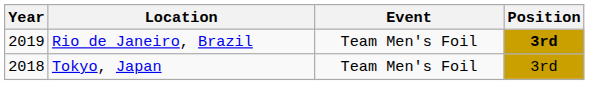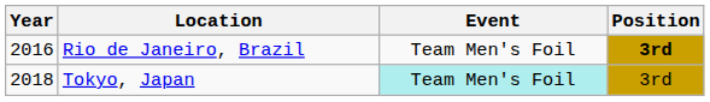 <table class="wikitable" style="text-align:center;">
 <tr>
 <th>Year</th>
 <th style="width:17em">Location</th>
 <th style="width:12em">Event</th>
 <th>Position</th>
 </tr>
 <tr>
-<td>2019</td>
+<td>2016</td>
 <td rowspan="1" align="left"> <a href='#'>Rio de Janeiro</a>, <a href='#'>Brazil</a></td>
 <td>Team Men's Foil</td>
 <td bgcolor="caramel"><strong>3rd</strong></td>
 </tr>
 <tr>
 <td>2018</td>
 <td rowspan="1" align="left"> <a href='#'>Tokyo</a>, <a href='#'>Japan</a></td>
-<td>Team Men's Foil</td>
+<td style="background: paleturquoise;">Team Men's Foil</td>
 <td bgcolor="caramel">3rd</td>
 </tr>
 </table>
